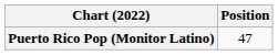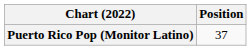 <table class="wikitable sortable plainrowheaders">
 <tr>
 <th style="text-align:center;">Chart (2022)</th>
 <th style="text-align:center;">Position</th>
 </tr>
 <tr>
 <th scope="row">Puerto Rico Pop (Monitor Latino)</th>
-<td style="text-align:center;">47</td>
+<td style="text-align:center;">37</td>
 </tr>
 </table>
